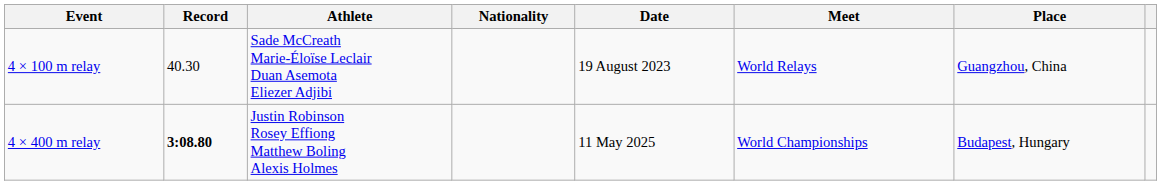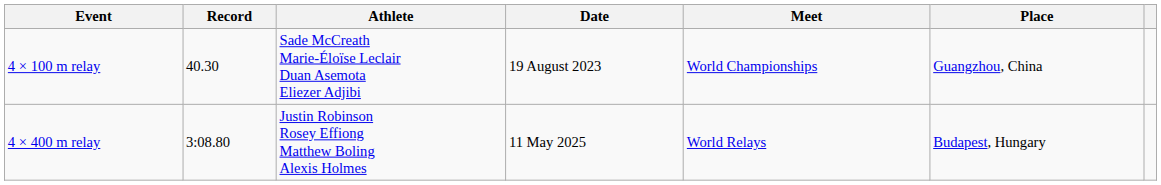 <table class="wikitable" style="font-size: 95%; width: 95%;">
 <tr>
 <th>Event</th>
 <th>Record</th>
 <th>Athlete</th>
-<th>Nationality</th>
 <th>Date</th>
 <th>Meet</th>
 <th>Place</th>
 <th></th>
 </tr>
 <tr>
 <td><a href='#'>4 × 100 m relay</a></td>
 <td>40.30</td>
 <td><a href='#'>Sade McCreath</a><br><a href='#'>Marie-Éloïse Leclair</a><br><a href='#'>Duan Asemota</a><br><a href='#'>Eliezer Adjibi</a></td>
-<td></td>
 <td>19 August 2023</td>
-<td><a href='#'>World Relays</a></td>
+<td><a href='#'>World Championships</a></td>
 <td><a href='#'>Guangzhou</a>, China</td>
 <td></td>
 </tr>
 <tr>
 <td><a href='#'>4 × 400 m relay</a></td>
-<td><strong>3:08.80</strong></td>
+<td>3:08.80</td>
 <td><a href='#'>Justin Robinson</a><br><a href='#'>Rosey Effiong</a><br><a href='#'>Matthew Boling</a><br><a href='#'>Alexis Holmes</a></td>
-<td></td>
 <td>11 May 2025</td>
-<td><a href='#'>World Championships</a></td>
+<td><a href='#'>World Relays</a></td>
 <td><a href='#'>Budapest</a>, Hungary</td>
 <td></td>
 </tr>
 </table>
